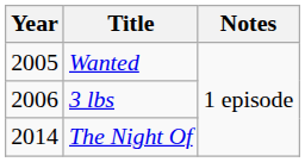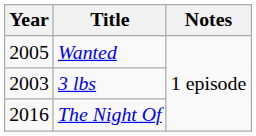 <table class="wikitable">
 <tr>
 <th>Year</th>
 <th>Title</th>
 <th>Notes</th>
 </tr>
 <tr>
 <td>2005</td>
 <td><em><a href='#'>Wanted</a></em></td>
 <td rowspan=3>1 episode</td>
 </tr>
 <tr>
-<td>2006</td>
+<td>2003</td>
 <td><em><a href='#'>3 lbs</a></em></td>
 </tr>
 <tr>
-<td>2014</td>
+<td>2016</td>
 <td><em><a href='#'>The Night Of</a></em></td>
 </tr>
 </table>
